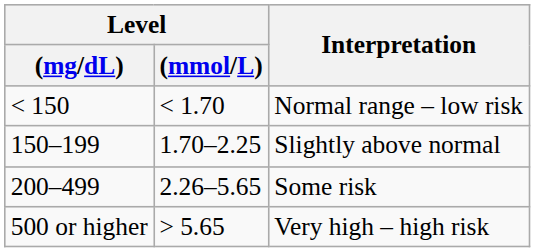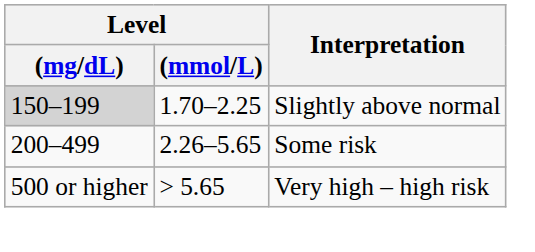 <table class="wikitable">
 <tr>
 <th colspan=2>Level</th>
 <th rowspan=2>Interpretation</th>
 </tr>
 <tr>
 <th>(<a href='#'>mg</a>/<a href='#'>dL</a>)</th>
 <th>(<a href='#'>mmol</a>/<a href='#'>L</a>)</th>
 </tr>
 <tr>
-<td>< 150</td>
-<td>< 1.70</td>
-<td>Normal range – low risk</td>
-</tr>
-<tr>
-<td>150–199</td>
+<td style="background: lightgrey;">150–199</td>
 <td>1.70–2.25</td>
 <td>Slightly above normal</td>
 </tr>
 <tr>
 <td>200–499</td>
 <td>2.26–5.65</td>
 <td>Some risk</td>
 </tr>
 <tr>
 <td>500 or higher</td>
 <td>> 5.65</td>
 <td>Very high – high risk</td>
 </tr>
 </table>
